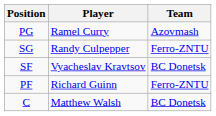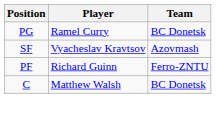 <table class="wikitable sortable" style="text-align: center;">
 <tr>
 <th align="center">Position</th>
 <th align="center">Player</th>
 <th align="center">Team</th>
 </tr>
 <tr>
 <td><a href='#'>PG</a></td>
 <td align="left"> <a href='#'>Ramel Curry</a></td>
-<td align="left"><a href='#'>Azovmash</a></td>
-</tr>
-<tr>
-<td><a href='#'>SG</a></td>
-<td align="left"> <a href='#'>Randy Culpepper</a></td>
-<td align="left"><a href='#'>Ferro-ZNTU</a></td>
+<td align="left"><a href='#'>BC Donetsk</a></td>
 </tr>
 <tr>
 <td><a href='#'>SF</a></td>
 <td align="left"> <a href='#'>Vyacheslav Kravtsov</a></td>
-<td align="left"><a href='#'>BC Donetsk</a></td>
+<td align="left"><a href='#'>Azovmash</a></td>
 </tr>
 <tr>
 <td><a href='#'>PF</a></td>
 <td align="left"> <a href='#'>Richard Guinn</a></td>
 <td align="left"><a href='#'>Ferro-ZNTU</a></td>
 </tr>
 <tr>
 <td><a href='#'>C</a></td>
 <td align="left"> <a href='#'>Matthew Walsh</a></td>
 <td align="left"><a href='#'>BC Donetsk</a></td>
 </tr>
 </table>
